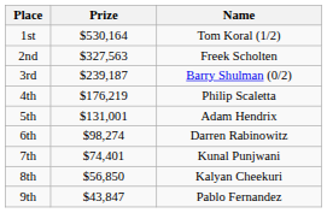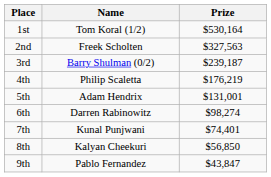 <table class="wikitable">
 <tr>
 <th width="50">Place</th>
+<th width="200">Name</th>
 <th width="125">Prize</th>
-<th width="200">Name</th>
 </tr>
 <tr>
 <td align = "center">1st</td>
+<td align = "center">Tom Koral (1/2)</td>
 <td align = "center">$530,164</td>
-<td align = "center">Tom Koral (1/2)</td>
 </tr>
 <tr>
 <td align = "center">2nd</td>
+<td align = "center">Freek Scholten</td>
 <td align = "center">$327,563</td>
-<td align = "center">Freek Scholten</td>
 </tr>
 <tr>
 <td align = "center">3rd</td>
+<td align = "center"><a href='#'>Barry Shulman</a> (0/2)</td>
 <td align = "center">$239,187</td>
-<td align = "center"><a href='#'>Barry Shulman</a> (0/2)</td>
 </tr>
 <tr>
 <td align = "center">4th</td>
+<td align = "center">Philip Scaletta</td>
 <td align = "center">$176,219</td>
-<td align = "center">Philip Scaletta</td>
 </tr>
 <tr>
 <td align = "center">5th</td>
+<td align = "center">Adam Hendrix</td>
 <td align = "center">$131,001</td>
-<td align = "center">Adam Hendrix</td>
 </tr>
 <tr>
 <td align = "center">6th</td>
+<td align = "center">Darren Rabinowitz</td>
 <td align = "center">$98,274</td>
-<td align = "center">Darren Rabinowitz</td>
 </tr>
 <tr>
 <td align = "center">7th</td>
+<td align = "center">Kunal Punjwani</td>
 <td align = "center">$74,401</td>
-<td align = "center">Kunal Punjwani</td>
 </tr>
 <tr>
 <td align = "center">8th</td>
+<td align = "center">Kalyan Cheekuri</td>
 <td align = "center">$56,850</td>
-<td align = "center">Kalyan Cheekuri</td>
 </tr>
 <tr>
 <td align = "center">9th</td>
+<td align = "center">Pablo Fernandez</td>
 <td align = "center">$43,847</td>
-<td align = "center">Pablo Fernandez</td>
 </tr>
 </table>
